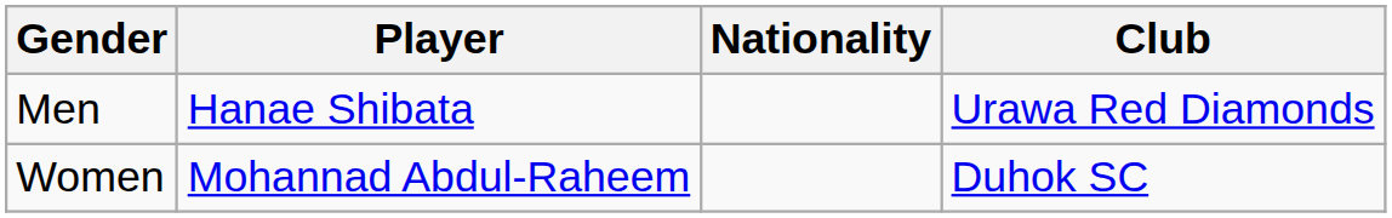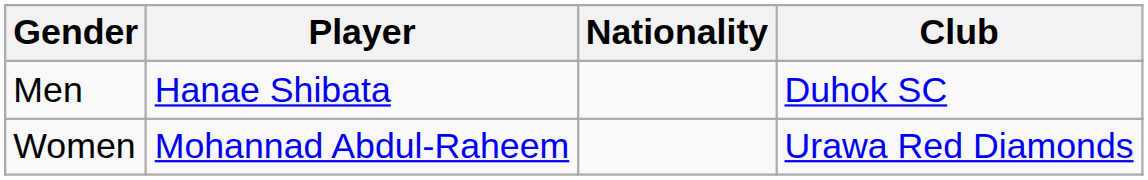 <table class="wikitable">
 <tr>
 <th>Gender</th>
 <th>Player</th>
 <th>Nationality</th>
 <th>Club</th>
 </tr>
 <tr>
 <td>Men</td>
 <td><a href='#'>Hanae Shibata</a></td>
 <td></td>
-<td> <a href='#'>Urawa Red Diamonds</a></td>
+<td> <a href='#'>Duhok SC</a></td>
 </tr>
 <tr>
 <td>Women</td>
 <td><a href='#'>Mohannad Abdul-Raheem</a></td>
 <td></td>
-<td> <a href='#'>Duhok SC</a></td>
+<td> <a href='#'>Urawa Red Diamonds</a></td>
 </tr>
 </table>
